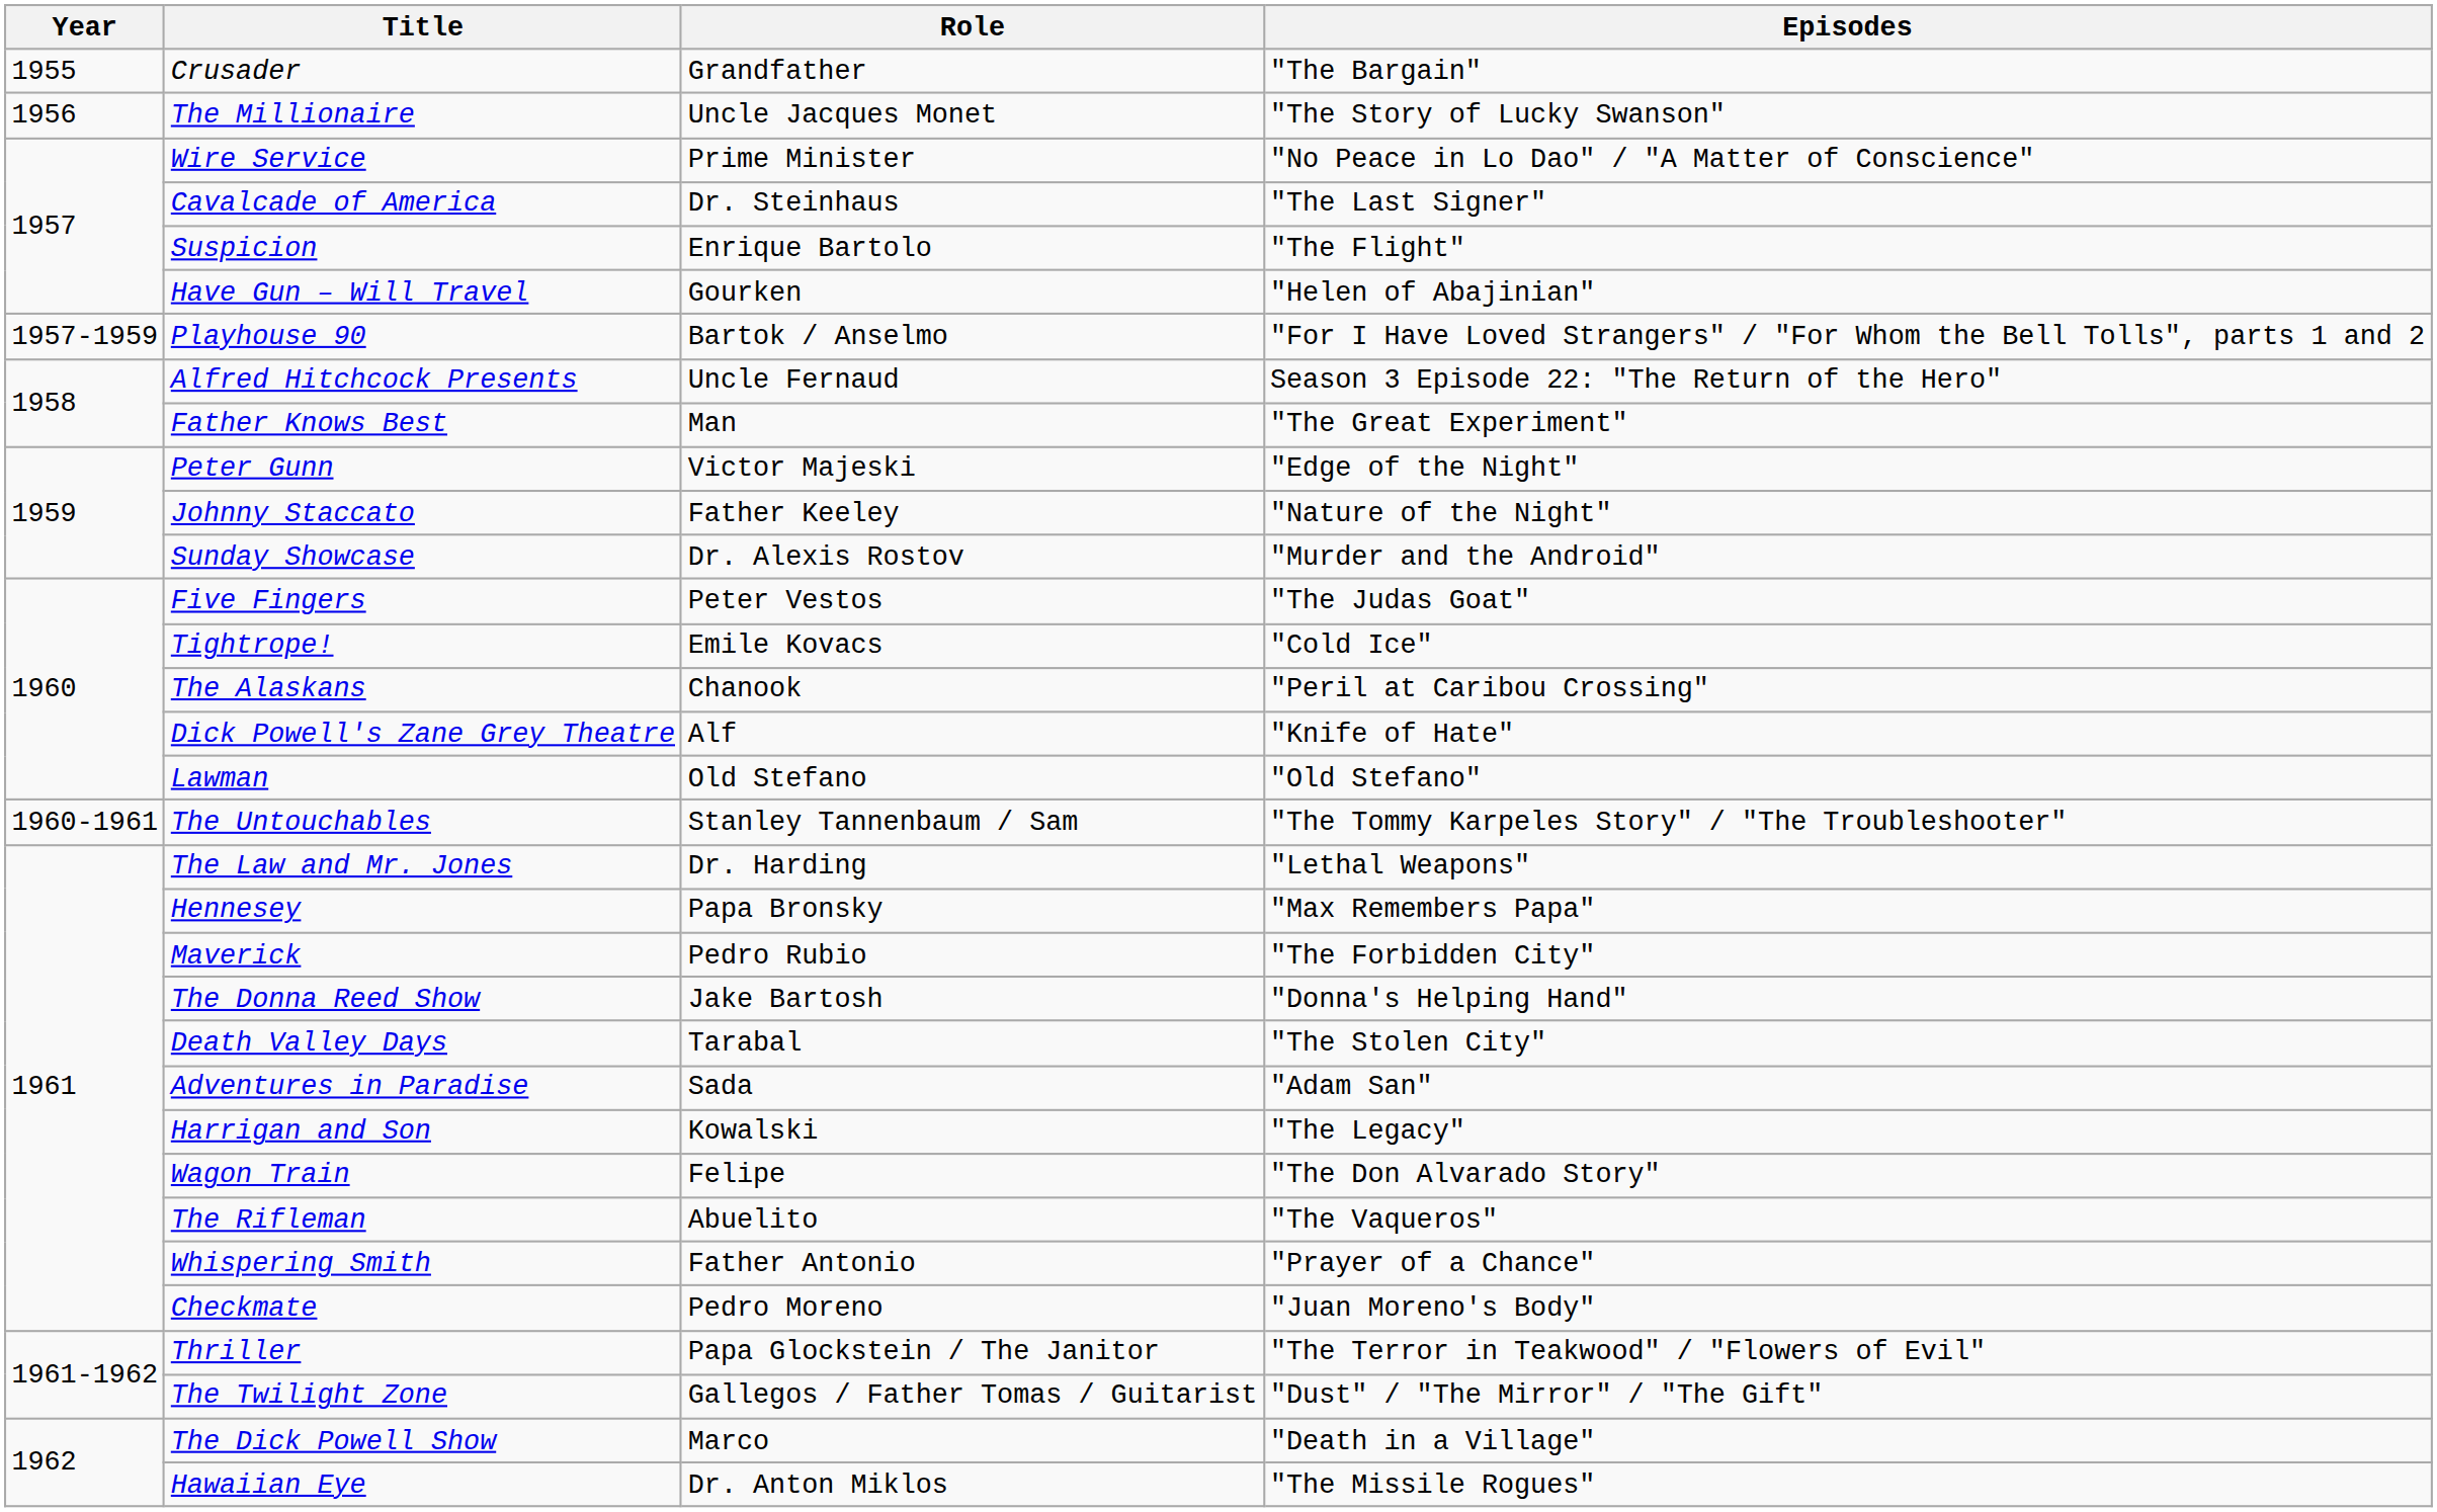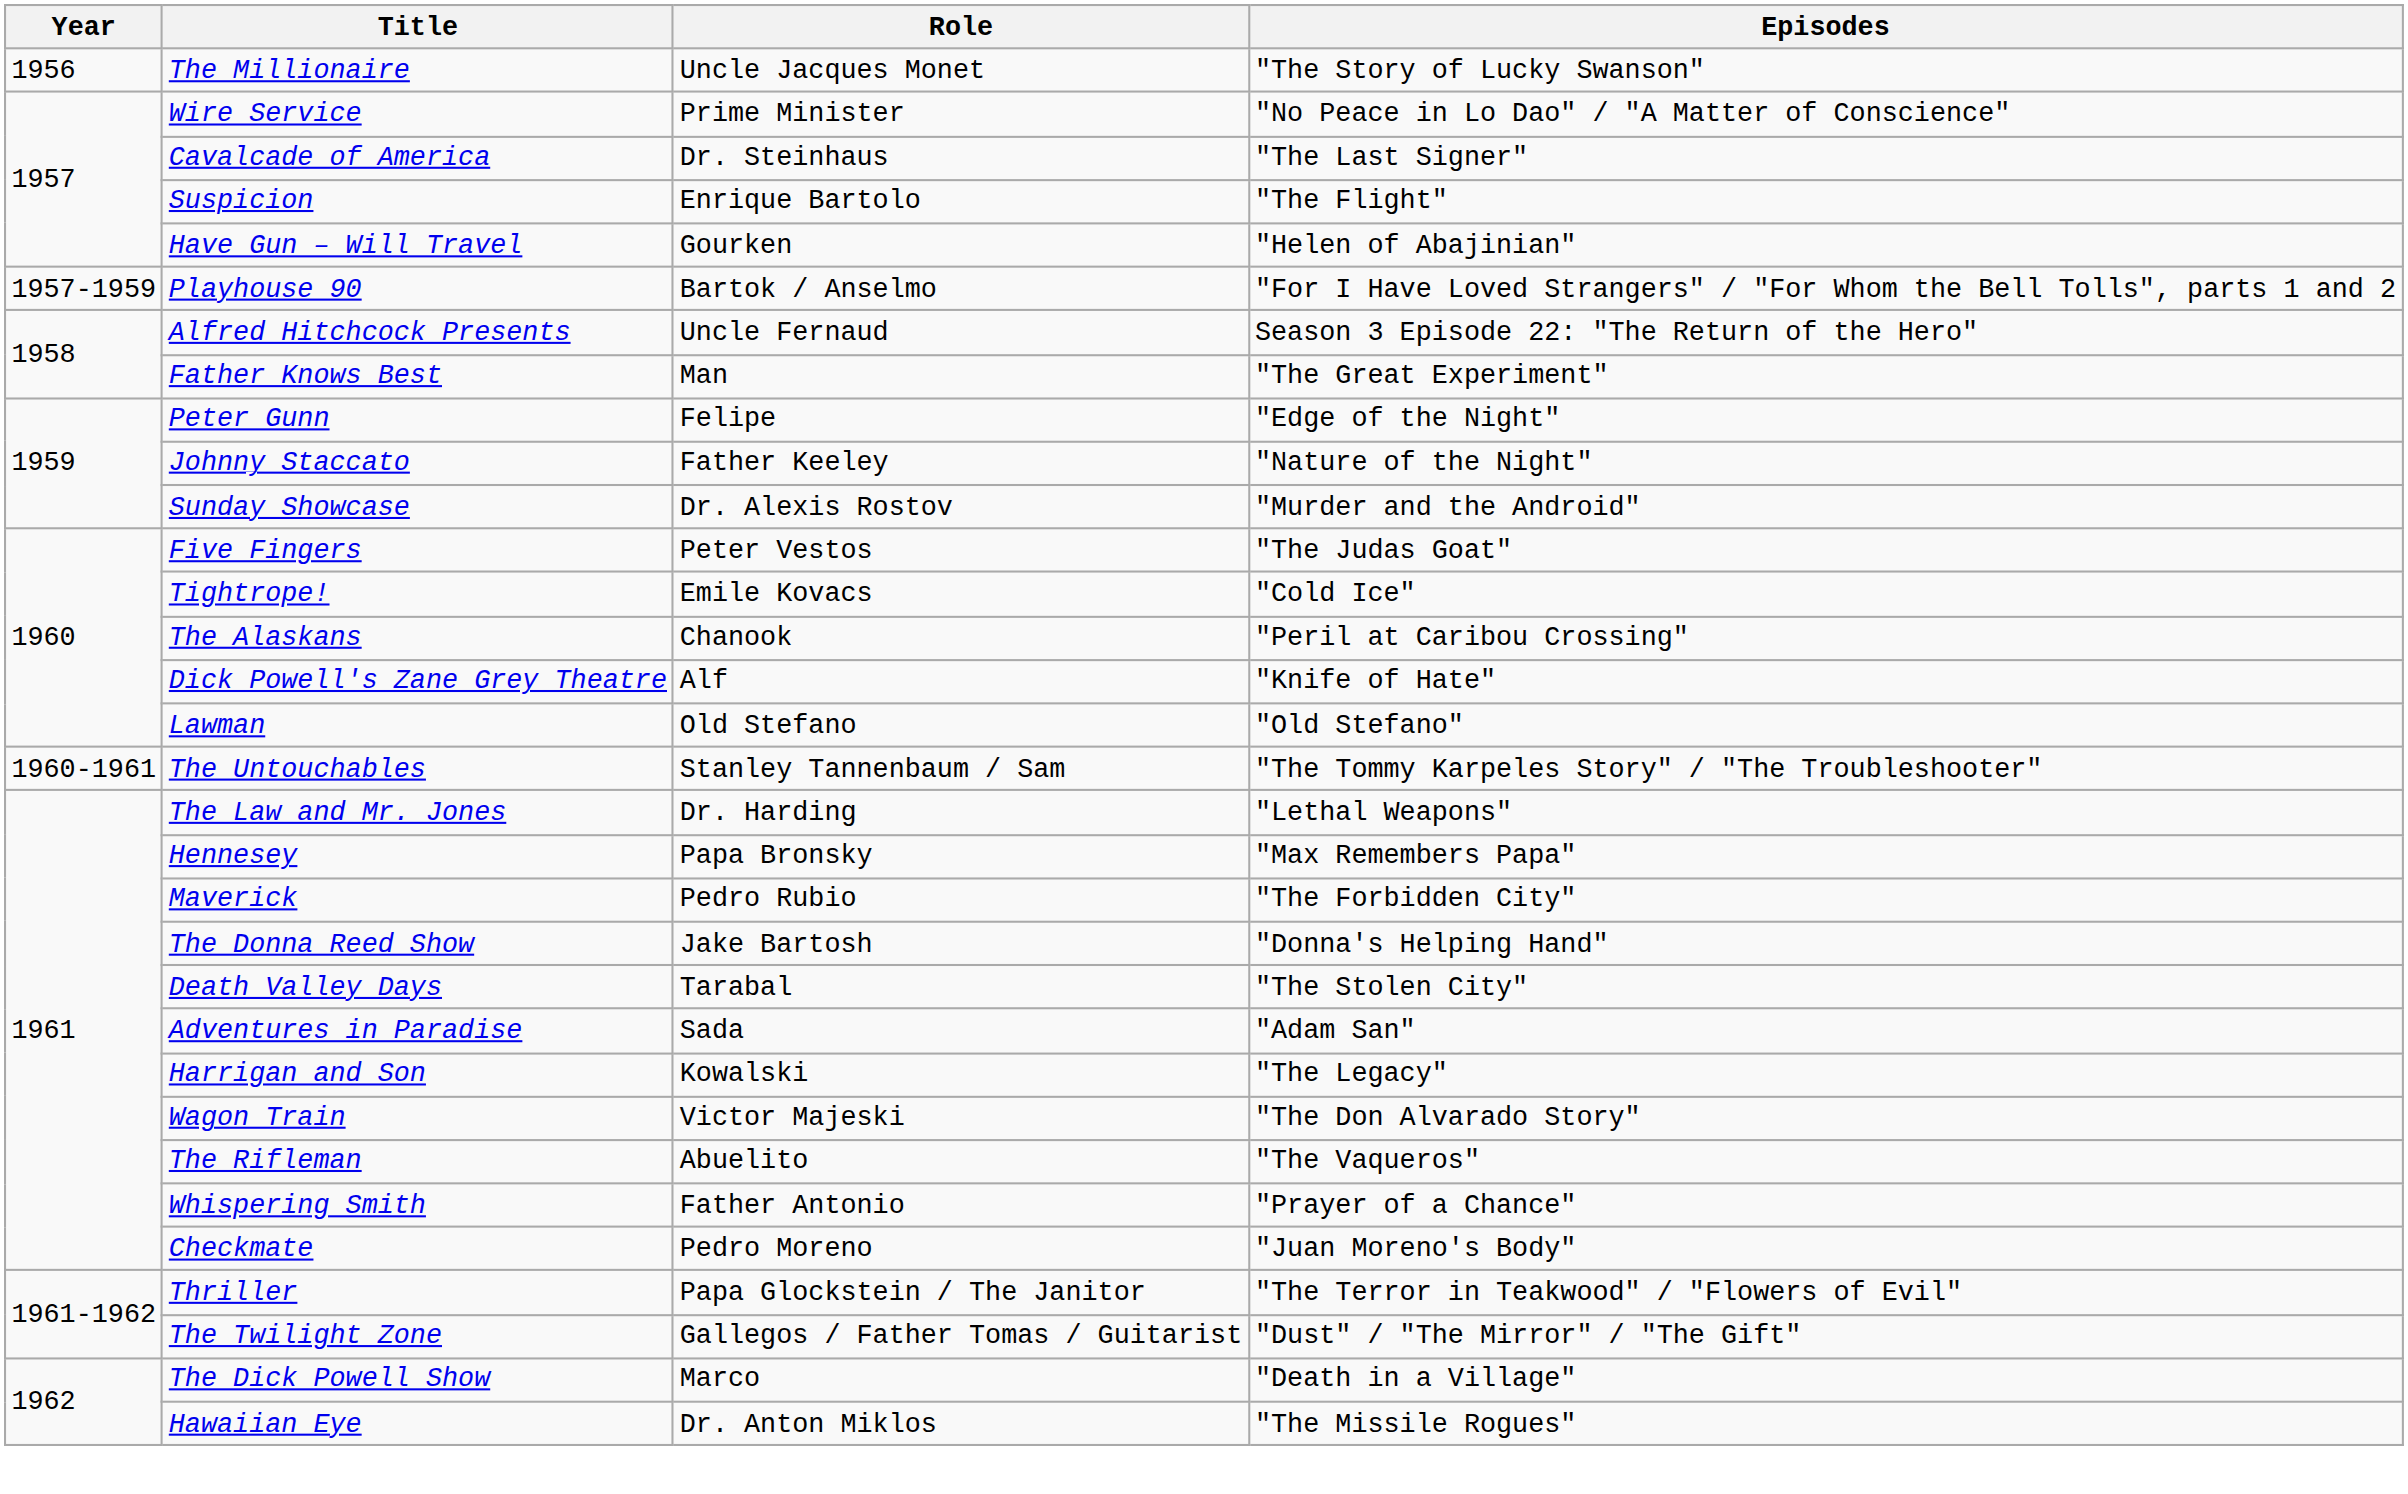 <table class="wikitable sortable">
 <tr>
 <th>Year</th>
 <th>Title</th>
 <th>Role</th>
 <th class="unsortable">Episodes</th>
-</tr>
-<tr>
-<td>1955</td>
-<td><em>Crusader</em></td>
-<td>Grandfather</td>
-<td>"The Bargain"</td>
 </tr>
 <tr>
 <td>1956</td>
 <td><em><a href='#'>The Millionaire</a></em></td>
 <td>Uncle Jacques Monet</td>
 <td>"The Story of Lucky Swanson"</td>
 </tr>
 <tr>
 <td rowspan="4">1957</td>
 <td><em><a href='#'>Wire Service</a></em></td>
 <td>Prime Minister</td>
 <td>"No Peace in Lo Dao" / "A Matter of Conscience"</td>
 </tr>
 <tr>
 <td><em><a href='#'>Cavalcade of America</a></em></td>
 <td>Dr. Steinhaus</td>
 <td>"The Last Signer"</td>
 </tr>
 <tr>
 <td><em><a href='#'>Suspicion</a></em></td>
 <td>Enrique Bartolo</td>
 <td>"The Flight"</td>
 </tr>
 <tr>
 <td><em><a href='#'>Have Gun – Will Travel</a></em></td>
 <td>Gourken</td>
 <td>"Helen of Abajinian"</td>
 </tr>
 <tr>
 <td>1957-1959</td>
 <td><em><a href='#'>Playhouse 90</a></em></td>
 <td>Bartok / Anselmo</td>
 <td>"For I Have Loved Strangers" / "For Whom the Bell Tolls", parts 1 and 2</td>
 </tr>
 <tr>
 <td rowspan="2">1958</td>
 <td><em><a href='#'>Alfred Hitchcock Presents</a></em></td>
 <td>Uncle Fernaud</td>
 <td>Season 3 Episode 22: "The Return of the Hero"</td>
 </tr>
 <tr>
 <td><em><a href='#'>Father Knows Best</a></em></td>
 <td>Man</td>
 <td>"The Great Experiment"</td>
 </tr>
 <tr>
 <td rowspan="3">1959</td>
 <td><em><a href='#'>Peter Gunn</a></em></td>
-<td>Victor Majeski</td>
+<td>Felipe</td>
 <td>"Edge of the Night"</td>
 </tr>
 <tr>
 <td><em><a href='#'>Johnny Staccato</a></em></td>
 <td>Father Keeley</td>
 <td>"Nature of the Night"</td>
 </tr>
 <tr>
 <td><em><a href='#'>Sunday Showcase</a></em></td>
 <td>Dr. Alexis Rostov</td>
 <td>"Murder and the Android"</td>
 </tr>
 <tr>
 <td rowspan="5">1960</td>
 <td><em><a href='#'>Five Fingers</a></em></td>
 <td>Peter Vestos</td>
 <td>"The Judas Goat"</td>
 </tr>
 <tr>
 <td><em><a href='#'>Tightrope!</a></em></td>
 <td>Emile Kovacs</td>
 <td>"Cold Ice"</td>
 </tr>
 <tr>
 <td><em><a href='#'>The Alaskans</a></em></td>
 <td>Chanook</td>
 <td>"Peril at Caribou Crossing"</td>
 </tr>
 <tr>
 <td><em><a href='#'>Dick Powell's Zane Grey Theatre</a></em></td>
 <td>Alf</td>
 <td>"Knife of Hate"</td>
 </tr>
 <tr>
 <td><em><a href='#'>Lawman</a></em></td>
 <td>Old Stefano</td>
 <td>"Old Stefano"</td>
 </tr>
 <tr>
 <td>1960-1961</td>
 <td><a href='#'><em>The Untouchables</em></a></td>
 <td>Stanley Tannenbaum / Sam</td>
 <td>"The Tommy Karpeles Story" / "The Troubleshooter"</td>
 </tr>
 <tr>
 <td rowspan="11">1961</td>
 <td><em><a href='#'>The Law and Mr. Jones</a></em></td>
 <td>Dr. Harding</td>
 <td>"Lethal Weapons"</td>
 </tr>
 <tr>
 <td><em><a href='#'>Hennesey</a></em></td>
 <td>Papa Bronsky</td>
 <td>"Max Remembers Papa"</td>
 </tr>
 <tr>
 <td><em><a href='#'>Maverick</a></em></td>
 <td>Pedro Rubio</td>
 <td>"The Forbidden City"</td>
 </tr>
 <tr>
 <td><em><a href='#'>The Donna Reed Show</a></em></td>
 <td>Jake Bartosh</td>
 <td>"Donna's Helping Hand"</td>
 </tr>
 <tr>
 <td><em><a href='#'>Death Valley Days</a></em></td>
 <td>Tarabal</td>
 <td>"The Stolen City"</td>
 </tr>
 <tr>
 <td><em><a href='#'>Adventures in Paradise</a></em></td>
 <td>Sada</td>
 <td>"Adam San"</td>
 </tr>
 <tr>
 <td><em><a href='#'>Harrigan and Son</a></em></td>
 <td>Kowalski</td>
 <td>"The Legacy"</td>
 </tr>
 <tr>
 <td><em><a href='#'>Wagon Train</a></em></td>
-<td>Felipe</td>
+<td>Victor Majeski</td>
 <td>"The Don Alvarado Story"</td>
 </tr>
 <tr>
 <td><em><a href='#'>The Rifleman</a></em></td>
 <td>Abuelito</td>
 <td>"The Vaqueros"</td>
 </tr>
 <tr>
 <td><em><a href='#'>Whispering Smith</a></em></td>
 <td>Father Antonio</td>
 <td>"Prayer of a Chance"</td>
 </tr>
 <tr>
 <td><em><a href='#'>Checkmate</a></em></td>
 <td>Pedro Moreno</td>
 <td>"Juan Moreno's Body"</td>
 </tr>
 <tr>
 <td rowspan="2">1961-1962</td>
 <td><em><a href='#'>Thriller</a></em></td>
 <td>Papa Glockstein / The Janitor</td>
 <td>"The Terror in Teakwood" / "Flowers of Evil"</td>
 </tr>
 <tr>
 <td><em><a href='#'>The Twilight Zone</a></em></td>
 <td>Gallegos / Father Tomas / Guitarist</td>
 <td>"Dust" / "The Mirror" / "The Gift"</td>
 </tr>
 <tr>
 <td rowspan="2">1962</td>
 <td><em><a href='#'>The Dick Powell Show</a></em></td>
 <td>Marco</td>
 <td>"Death in a Village"</td>
 </tr>
 <tr>
 <td><em><a href='#'>Hawaiian Eye</a></em></td>
 <td>Dr. Anton Miklos</td>
 <td>"The Missile Rogues"</td>
 </tr>
 </table>
